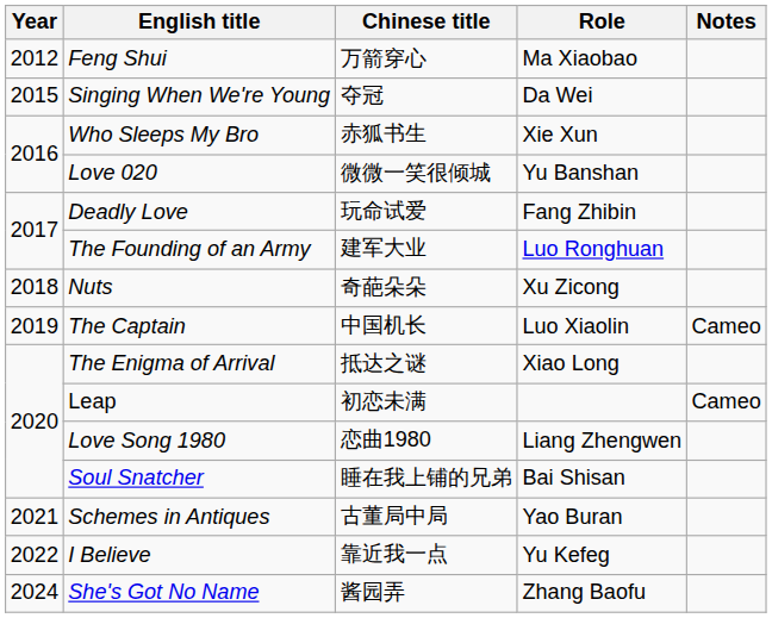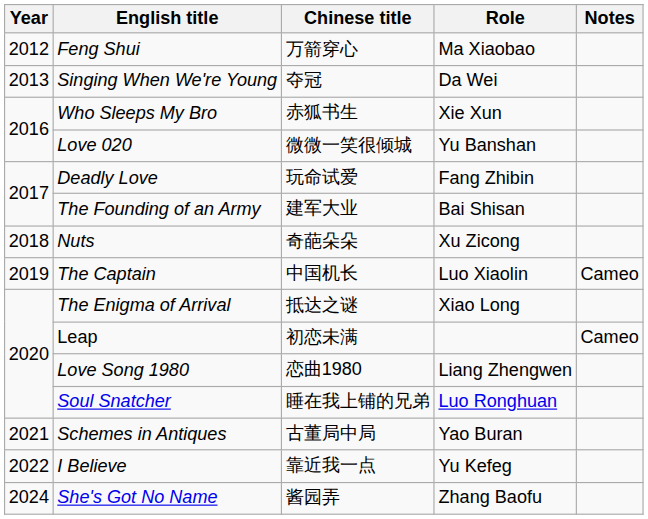 <table class="wikitable">
 <tr>
 <th>Year</th>
 <th>English title</th>
 <th>Chinese title</th>
 <th>Role</th>
 <th>Notes</th>
 </tr>
 <tr>
 <td>2012</td>
 <td><em>Feng Shui</em></td>
 <td>万箭穿心</td>
 <td>Ma Xiaobao</td>
 <td></td>
 </tr>
 <tr>
-<td>2015</td>
+<td>2013</td>
 <td><em>Singing When We're Young</em></td>
 <td>夺冠</td>
 <td>Da Wei</td>
 <td></td>
 </tr>
 <tr>
 <td rowspan="2">2016</td>
 <td><em>Who Sleeps My Bro</em></td>
 <td>赤狐书生</td>
 <td>Xie Xun</td>
 <td></td>
 </tr>
 <tr>
 <td><em>Love 020</em></td>
 <td>微微一笑很倾城</td>
 <td>Yu Banshan</td>
 <td></td>
 </tr>
 <tr>
 <td rowspan="2">2017</td>
 <td><em>Deadly Love</em></td>
 <td>玩命试爱</td>
 <td>Fang Zhibin</td>
 <td></td>
 </tr>
 <tr>
 <td><em>The Founding of an Army</em></td>
 <td>建军大业</td>
-<td><a href='#'>Luo Ronghuan</a></td>
+<td>Bai Shisan</td>
 <td></td>
 </tr>
 <tr>
 <td>2018</td>
 <td><em>Nuts</em></td>
 <td>奇葩朵朵</td>
 <td>Xu Zicong</td>
 <td></td>
 </tr>
 <tr>
 <td>2019</td>
 <td><em>The Captain</em></td>
 <td>中国机长</td>
 <td>Luo Xiaolin</td>
 <td>Cameo</td>
 </tr>
 <tr>
 <td rowspan="4">2020</td>
 <td><em>The Enigma of Arrival</em></td>
 <td>抵达之谜</td>
 <td>Xiao Long</td>
 <td></td>
 </tr>
 <tr>
 <td>Leap</td>
 <td>初恋未满</td>
 <td></td>
 <td>Cameo</td>
 </tr>
 <tr>
 <td><em>Love Song 1980</em></td>
 <td>恋曲1980</td>
 <td>Liang Zhengwen</td>
 <td></td>
 </tr>
 <tr>
 <td><em><a href='#'>Soul Snatcher</a></em></td>
 <td>睡在我上铺的兄弟</td>
-<td>Bai Shisan</td>
+<td><a href='#'>Luo Ronghuan</a></td>
 <td></td>
 </tr>
 <tr>
 <td>2021</td>
 <td><em>Schemes in Antiques</em></td>
 <td>古董局中局</td>
 <td>Yao Buran</td>
 <td></td>
 </tr>
 <tr>
 <td>2022</td>
 <td><em>I Believe</em></td>
 <td>靠近我一点</td>
 <td>Yu Kefeg</td>
 <td></td>
 </tr>
 <tr>
 <td>2024</td>
 <td><em><a href='#'>She's Got No Name</a></em></td>
 <td>酱园弄</td>
 <td>Zhang Baofu</td>
 <td></td>
 </tr>
 </table>
